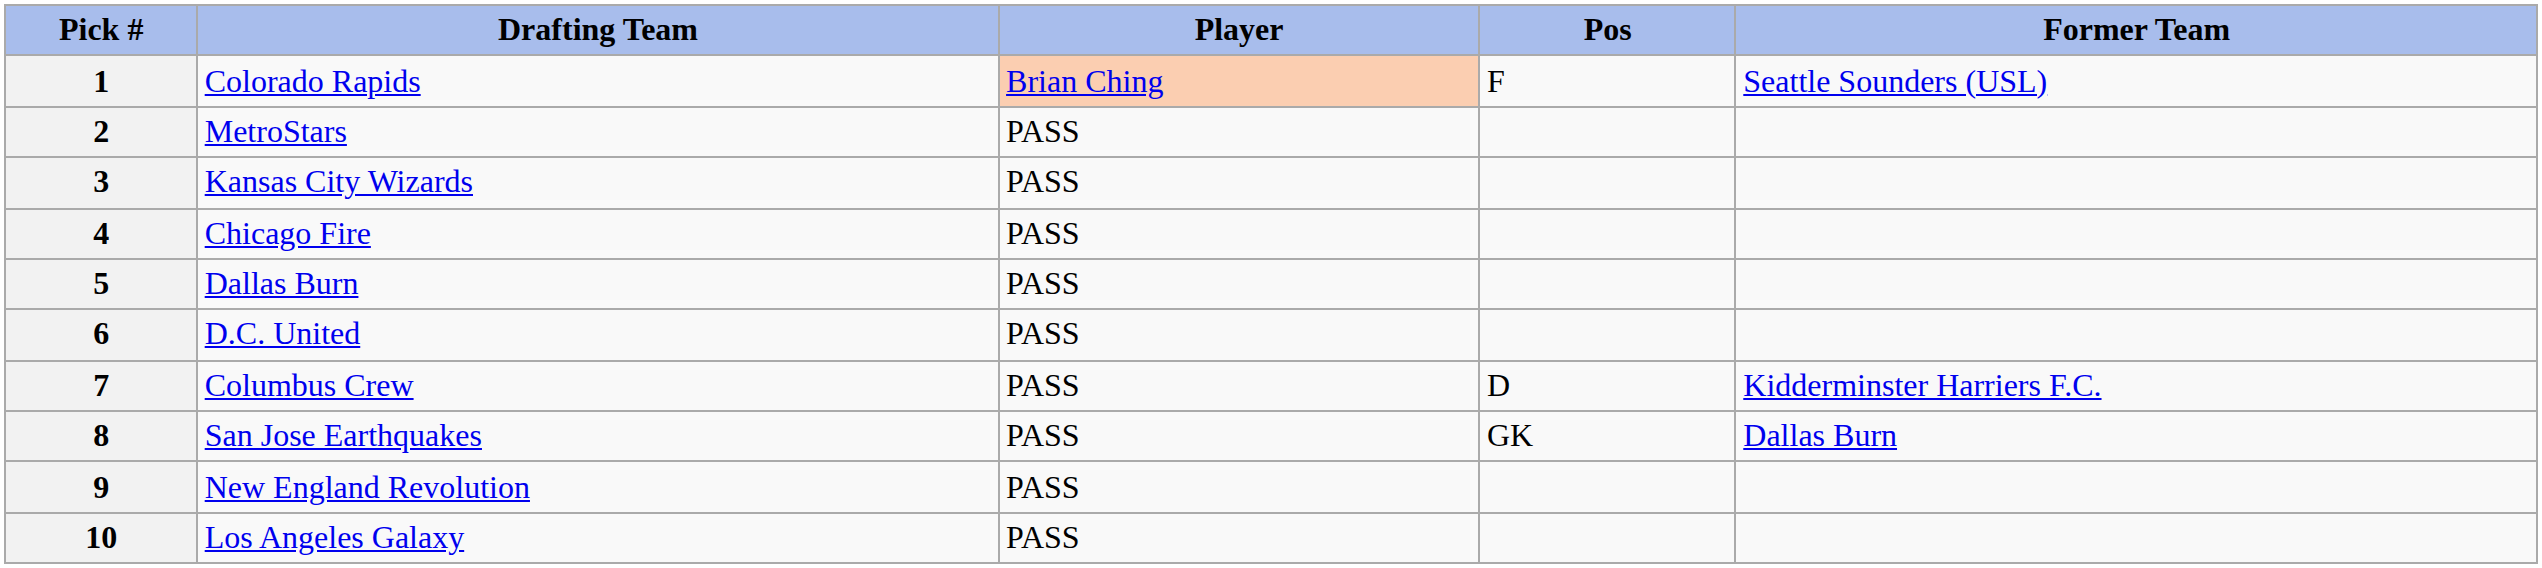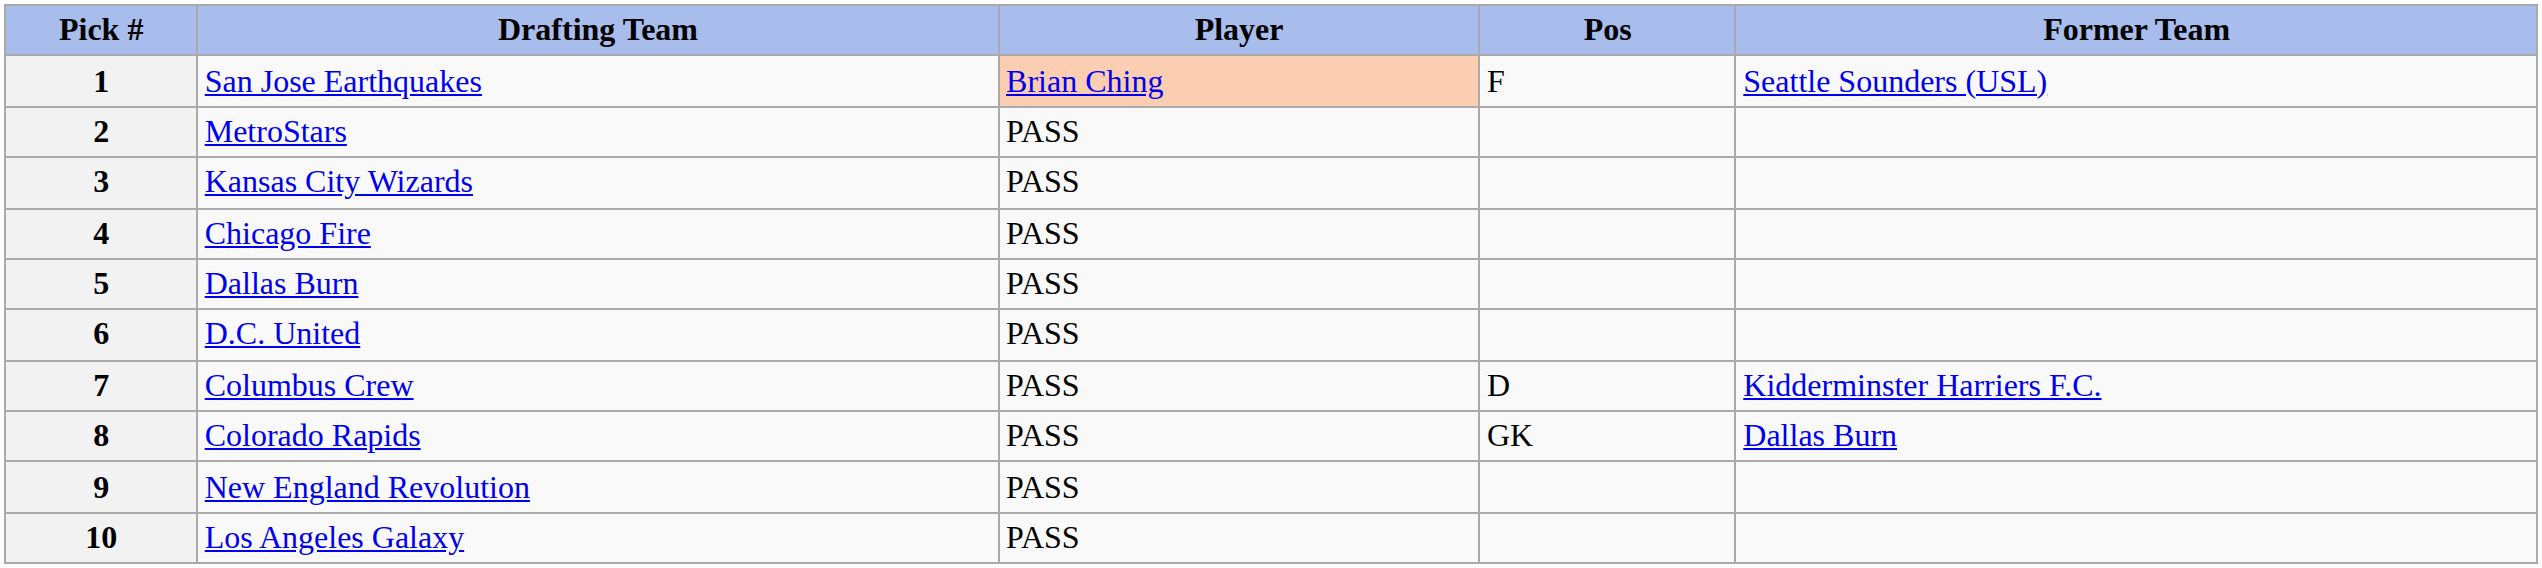 <table class="wikitable sortable" style="width: 80%">
 <tr>
 <th style="background:#A8BDEC;" width=6%>Pick #</th>
 <th width=25% style="background:#A8BDEC;">Drafting Team</th>
 <th width=15% style="background:#A8BDEC;">Player</th>
 <th width=8% style="background:#A8BDEC;">Pos</th>
 <th width=25% style="background:#A8BDEC;">Former Team</th>
 </tr>
 <tr>
 <th>1</th>
-<td><a href='#'>Colorado Rapids</a></td>
+<td><a href='#'>San Jose Earthquakes</a></td>
 <td bgcolor="#FBCEB1"><a href='#'>Brian Ching</a></td>
 <td>F</td>
 <td><a href='#'>Seattle Sounders (USL)</a></td>
 </tr>
 <tr>
 <th>2</th>
 <td><a href='#'>MetroStars</a></td>
 <td>PASS</td>
 <td></td>
 <td></td>
 </tr>
 <tr>
 <th>3</th>
 <td><a href='#'>Kansas City Wizards</a></td>
 <td>PASS</td>
 <td></td>
 <td></td>
 </tr>
 <tr>
 <th>4</th>
 <td><a href='#'>Chicago Fire</a></td>
 <td>PASS</td>
 <td></td>
 <td></td>
 </tr>
 <tr>
 <th>5</th>
 <td><a href='#'>Dallas Burn</a></td>
 <td>PASS</td>
 <td></td>
 <td></td>
 </tr>
 <tr>
 <th>6</th>
 <td><a href='#'>D.C. United</a></td>
 <td>PASS</td>
 <td></td>
 <td></td>
 </tr>
 <tr>
 <th>7</th>
 <td><a href='#'>Columbus Crew</a></td>
 <td>PASS</td>
 <td>D</td>
 <td><a href='#'>Kidderminster Harriers F.C.</a></td>
 </tr>
 <tr>
 <th>8</th>
-<td><a href='#'>San Jose Earthquakes</a></td>
+<td><a href='#'>Colorado Rapids</a></td>
 <td>PASS</td>
 <td>GK</td>
 <td><a href='#'>Dallas Burn</a></td>
 </tr>
 <tr>
 <th>9</th>
 <td><a href='#'>New England Revolution</a></td>
 <td>PASS</td>
 <td></td>
 <td></td>
 </tr>
 <tr>
 <th>10</th>
 <td><a href='#'>Los Angeles Galaxy</a></td>
 <td>PASS</td>
 <td></td>
 <td></td>
 </tr>
 <tr>
 </tr>
 </table>
